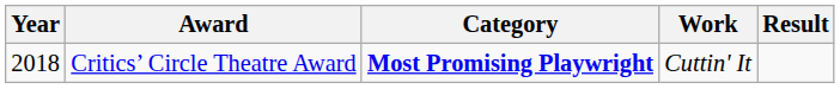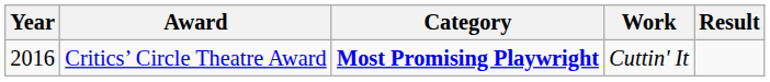 <table class="wikitable sortable">
 <tr>
 <th>Year</th>
 <th>Award</th>
 <th>Category</th>
 <th>Work</th>
 <th>Result</th>
 </tr>
 <tr>
-<td>2018</td>
+<td>2016</td>
 <td><a href='#'>Critics’ Circle Theatre Award</a></td>
 <td><strong><a href='#'>Most Promising Playwright</a></strong></td>
 <td><em>Cuttin' It</em></td>
 <td></td>
 </tr>
 </table>
